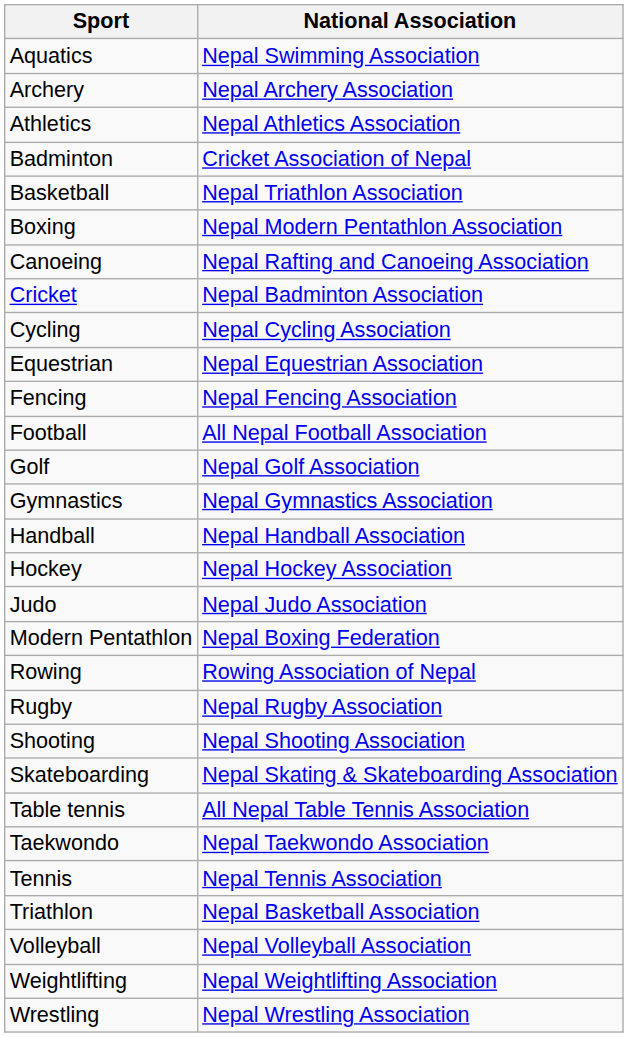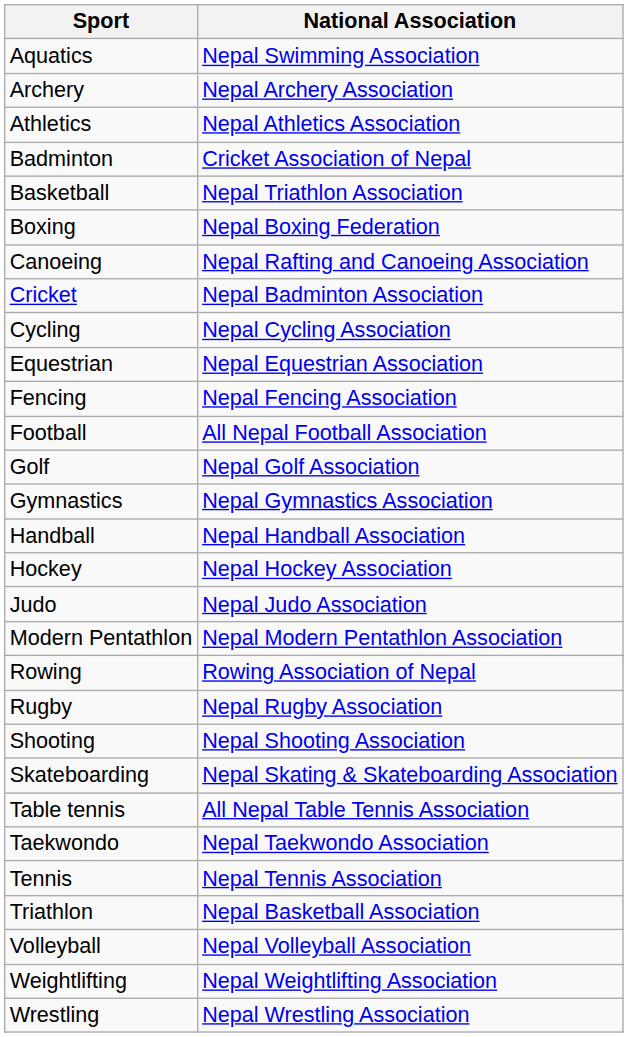 <table class="wikitable sortable">
 <tr>
 <th>Sport</th>
 <th>National Association</th>
 </tr>
 <tr>
 <td>Aquatics</td>
 <td><a href='#'>Nepal Swimming Association</a></td>
 </tr>
 <tr>
 <td>Archery</td>
 <td><a href='#'>Nepal Archery Association</a></td>
 </tr>
 <tr>
 <td>Athletics</td>
 <td><a href='#'>Nepal Athletics Association</a></td>
 </tr>
 <tr>
 <td>Badminton</td>
 <td><a href='#'>Cricket Association of Nepal</a></td>
 </tr>
 <tr>
 <td>Basketball</td>
 <td><a href='#'>Nepal Triathlon Association</a></td>
 </tr>
 <tr>
 <td>Boxing</td>
-<td><a href='#'>Nepal Modern Pentathlon Association</a></td>
+<td><a href='#'>Nepal Boxing Federation</a></td>
 </tr>
 <tr>
 <td>Canoeing</td>
 <td><a href='#'>Nepal Rafting and Canoeing Association</a></td>
 </tr>
 <tr>
 <td><a href='#'>Cricket</a></td>
 <td><a href='#'>Nepal Badminton Association</a></td>
 </tr>
 <tr>
 <td>Cycling</td>
 <td><a href='#'>Nepal Cycling Association</a></td>
 </tr>
 <tr>
 <td>Equestrian</td>
 <td><a href='#'>Nepal Equestrian Association</a></td>
 </tr>
 <tr>
 <td>Fencing</td>
 <td><a href='#'>Nepal Fencing Association</a></td>
 </tr>
 <tr>
 <td>Football</td>
 <td><a href='#'>All Nepal Football Association</a></td>
 </tr>
 <tr>
 <td>Golf</td>
 <td><a href='#'>Nepal Golf Association </a></td>
 </tr>
 <tr>
 <td>Gymnastics</td>
 <td><a href='#'>Nepal Gymnastics Association</a></td>
 </tr>
 <tr>
 <td>Handball</td>
 <td><a href='#'>Nepal Handball Association</a></td>
 </tr>
 <tr>
 <td>Hockey</td>
 <td><a href='#'>Nepal Hockey Association</a></td>
 </tr>
 <tr>
 <td>Judo</td>
 <td><a href='#'>Nepal Judo Association</a></td>
 </tr>
 <tr>
 <td>Modern Pentathlon</td>
-<td><a href='#'>Nepal Boxing Federation</a></td>
+<td><a href='#'>Nepal Modern Pentathlon Association</a></td>
 </tr>
 <tr>
 <td>Rowing</td>
 <td><a href='#'>Rowing Association of Nepal</a></td>
 </tr>
 <tr>
 <td>Rugby</td>
 <td><a href='#'>Nepal Rugby Association</a></td>
 </tr>
 <tr>
 <td>Shooting</td>
 <td><a href='#'>Nepal Shooting Association</a></td>
 </tr>
 <tr>
 <td>Skateboarding</td>
 <td><a href='#'>Nepal Skating & Skateboarding Association</a></td>
 </tr>
 <tr>
 <td>Table tennis</td>
 <td><a href='#'>All Nepal Table Tennis Association</a></td>
 </tr>
 <tr>
 <td>Taekwondo</td>
 <td><a href='#'>Nepal Taekwondo Association</a></td>
 </tr>
 <tr>
 <td>Tennis</td>
 <td><a href='#'>Nepal Tennis Association</a></td>
 </tr>
 <tr>
 <td>Triathlon</td>
 <td><a href='#'>Nepal Basketball Association</a></td>
 </tr>
 <tr>
 <td>Volleyball</td>
 <td><a href='#'>Nepal Volleyball Association</a></td>
 </tr>
 <tr>
 <td>Weightlifting</td>
 <td><a href='#'>Nepal Weightlifting Association</a></td>
 </tr>
 <tr>
 <td>Wrestling</td>
 <td><a href='#'>Nepal Wrestling Association</a></td>
 </tr>
 </table>
